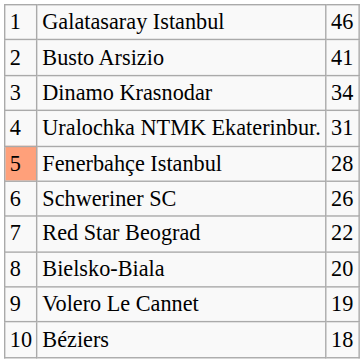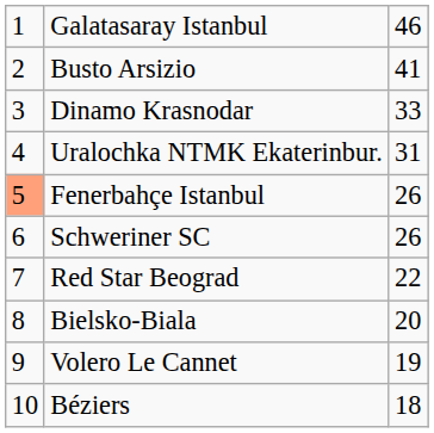 <table class="wikitable">
 <tr>
 <td>1</td>
 <td>Galatasaray Istanbul</td>
 <td>46</td>
 </tr>
 <tr>
 <td>2</td>
 <td>Busto Arsizio</td>
 <td>41</td>
 </tr>
 <tr>
 <td>3</td>
 <td>Dinamo Krasnodar</td>
-<td>34</td>
+<td>33</td>
 </tr>
 <tr>
 <td>4</td>
 <td>Uralochka NTMK Ekaterinbur.</td>
 <td>31</td>
 </tr>
 <tr>
 <td style="background: lightsalmon;">5</td>
 <td>Fenerbahçe Istanbul</td>
-<td>28</td>
+<td>26</td>
 </tr>
 <tr>
 <td>6</td>
 <td>Schweriner SC</td>
 <td>26</td>
 </tr>
 <tr>
 <td>7</td>
 <td>Red Star Beograd</td>
 <td>22</td>
 </tr>
 <tr>
 <td>8</td>
 <td>Bielsko-Biala</td>
 <td>20</td>
 </tr>
 <tr>
 <td>9</td>
 <td>Volero Le Cannet</td>
 <td>19</td>
 </tr>
 <tr>
 <td>10</td>
 <td>Béziers</td>
 <td>18</td>
 </tr>
 </table>
